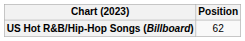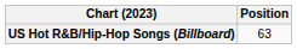 <table class="wikitable plainrowheaders" style="text-align:center">
 <tr>
 <th scope="col">Chart (2023)</th>
 <th scope="col">Position</th>
 </tr>
 <tr>
 <th scope="row">US Hot R&B/Hip-Hop Songs (<em>Billboard</em>)</th>
-<td>62</td>
+<td>63</td>
 </tr>
 </table>
